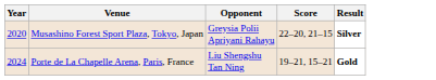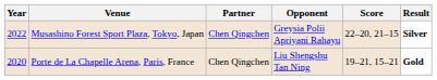 <table class="sortable wikitable" style="font-size: 90%">
 <tr>
 <th>Year</th>
 <th>Venue</th>
+<th>Partner</th>
 <th>Opponent</th>
 <th>Score</th>
 <th>Result</th>
 </tr>
 <tr style="background:#F3E6D7">
-<td align="center"><a href='#'>2020</a></td>
+<td align="center"><a href='#'>2022</a></td>
 <td align="left"><a href='#'>Musashino Forest Sport Plaza</a>, <a href='#'>Tokyo</a>, Japan</td>
+<td align="left"> <a href='#'>Chen Qingchen</a></td>
 <td align="left"> <a href='#'>Greysia Polii</a><br> <a href='#'>Apriyani Rahayu</a></td>
 <td align="left">22–20, 21–15</td>
 <td style="text-align:left; background:white"> <strong>Silver</strong></td>
 </tr>
 <tr style="background:#F3E6D7">
-<td align="center"><a href='#'>2024</a></td>
+<td align="center"><a href='#'>2020</a></td>
 <td align="left"><a href='#'>Porte de La Chapelle Arena</a>, <a href='#'>Paris</a>, France</td>
+<td align="left"> Chen Qingchen</td>
 <td align="left"> <a href='#'>Liu Shengshu</a><br> <a href='#'>Tan Ning</a></td>
 <td align="left">19–21, 15–21</td>
 <td style="text-align:left; background:white"> <strong>Gold</strong></td>
 </tr>
 </table>
